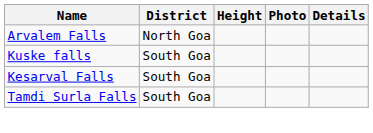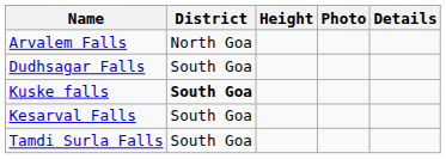 <table class="wikitable sortable">
 <tr>
 <th>Name</th>
 <th>District</th>
 <th>Height</th>
 <th class="unsortable">Photo</th>
 <th>Details</th>
 </tr>
 <tr>
 <td><a href='#'>Arvalem Falls</a></td>
 <td>North Goa</td>
 <td></td>
 <td></td>
 <td></td>
 </tr>
 <tr>
+<td><a href='#'>Dudhsagar Falls</a></td>
+<td>South Goa</td>
+<td></td>
+<td></td>
+<td></td>
+</tr>
+<tr>
 <td><a href='#'>Kuske falls</a></td>
-<td>South Goa</td>
+<td><strong>South Goa</strong></td>
 <td></td>
 <td></td>
 <td></td>
 </tr>
 <tr>
 <td><a href='#'>Kesarval Falls</a></td>
 <td>South Goa</td>
 <td></td>
 <td></td>
 <td></td>
 </tr>
 <tr>
 <td><a href='#'>Tamdi Surla Falls</a></td>
 <td>South Goa</td>
 <td></td>
 <td></td>
 <td></td>
 </tr>
 </table>
